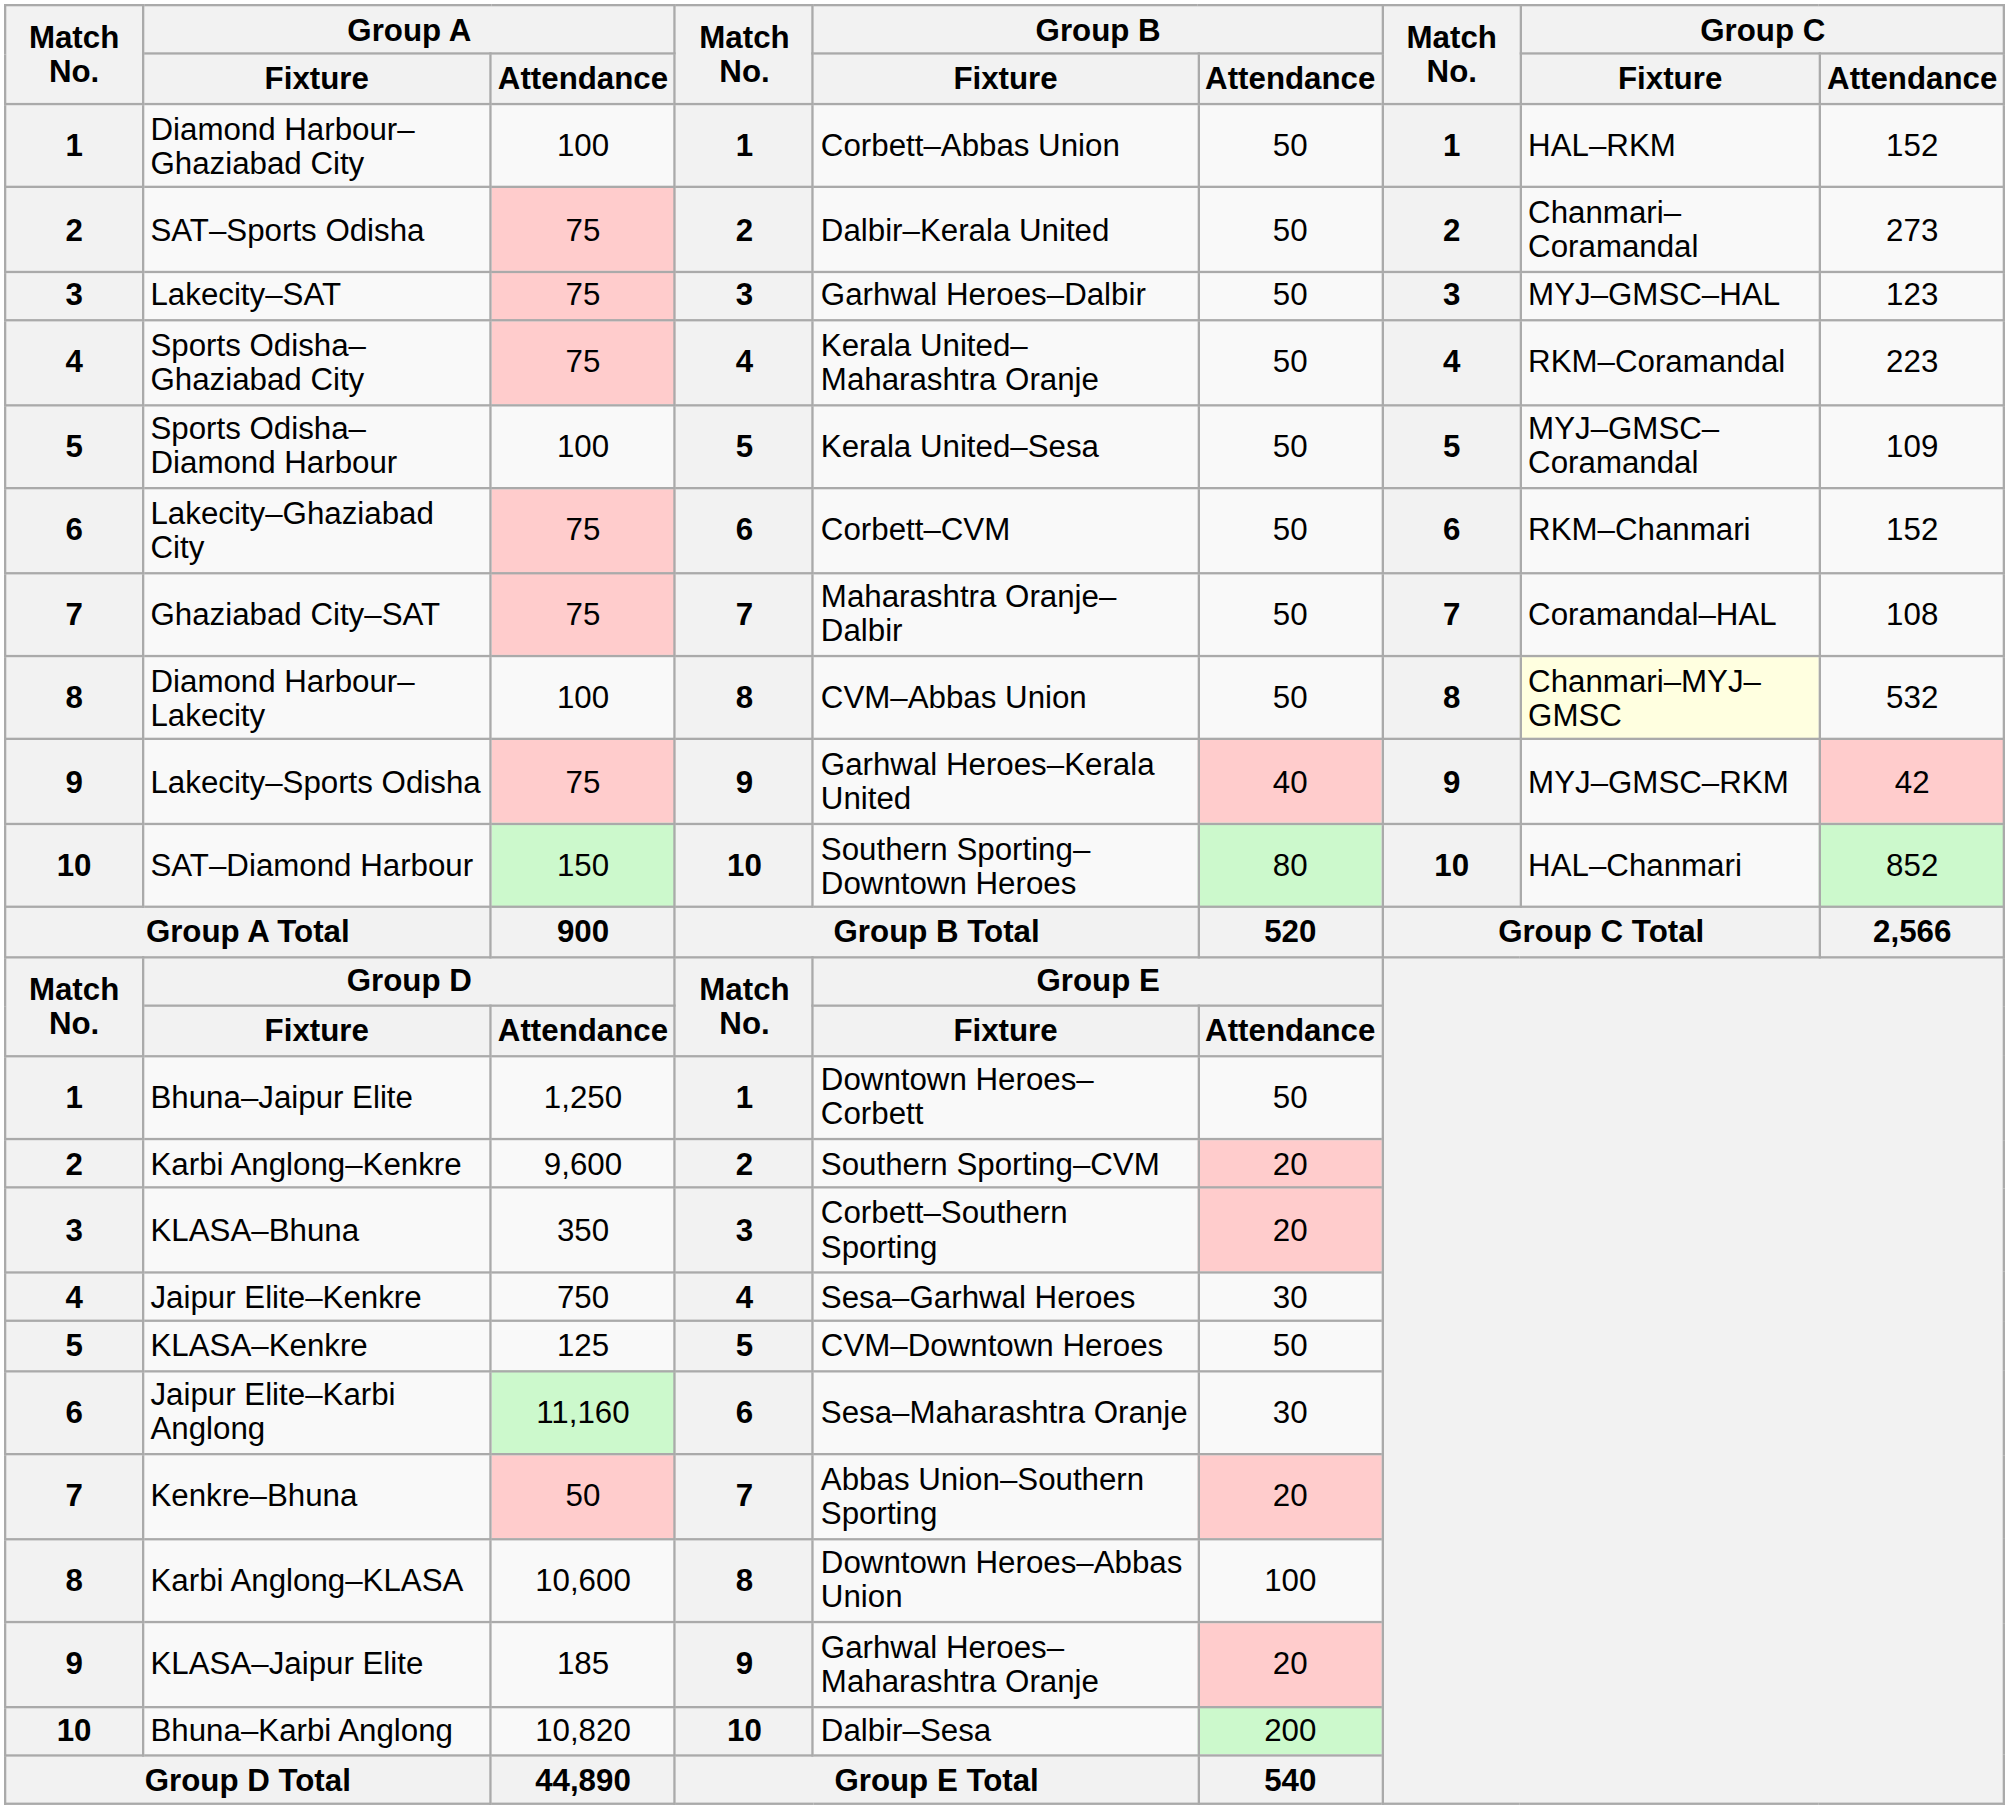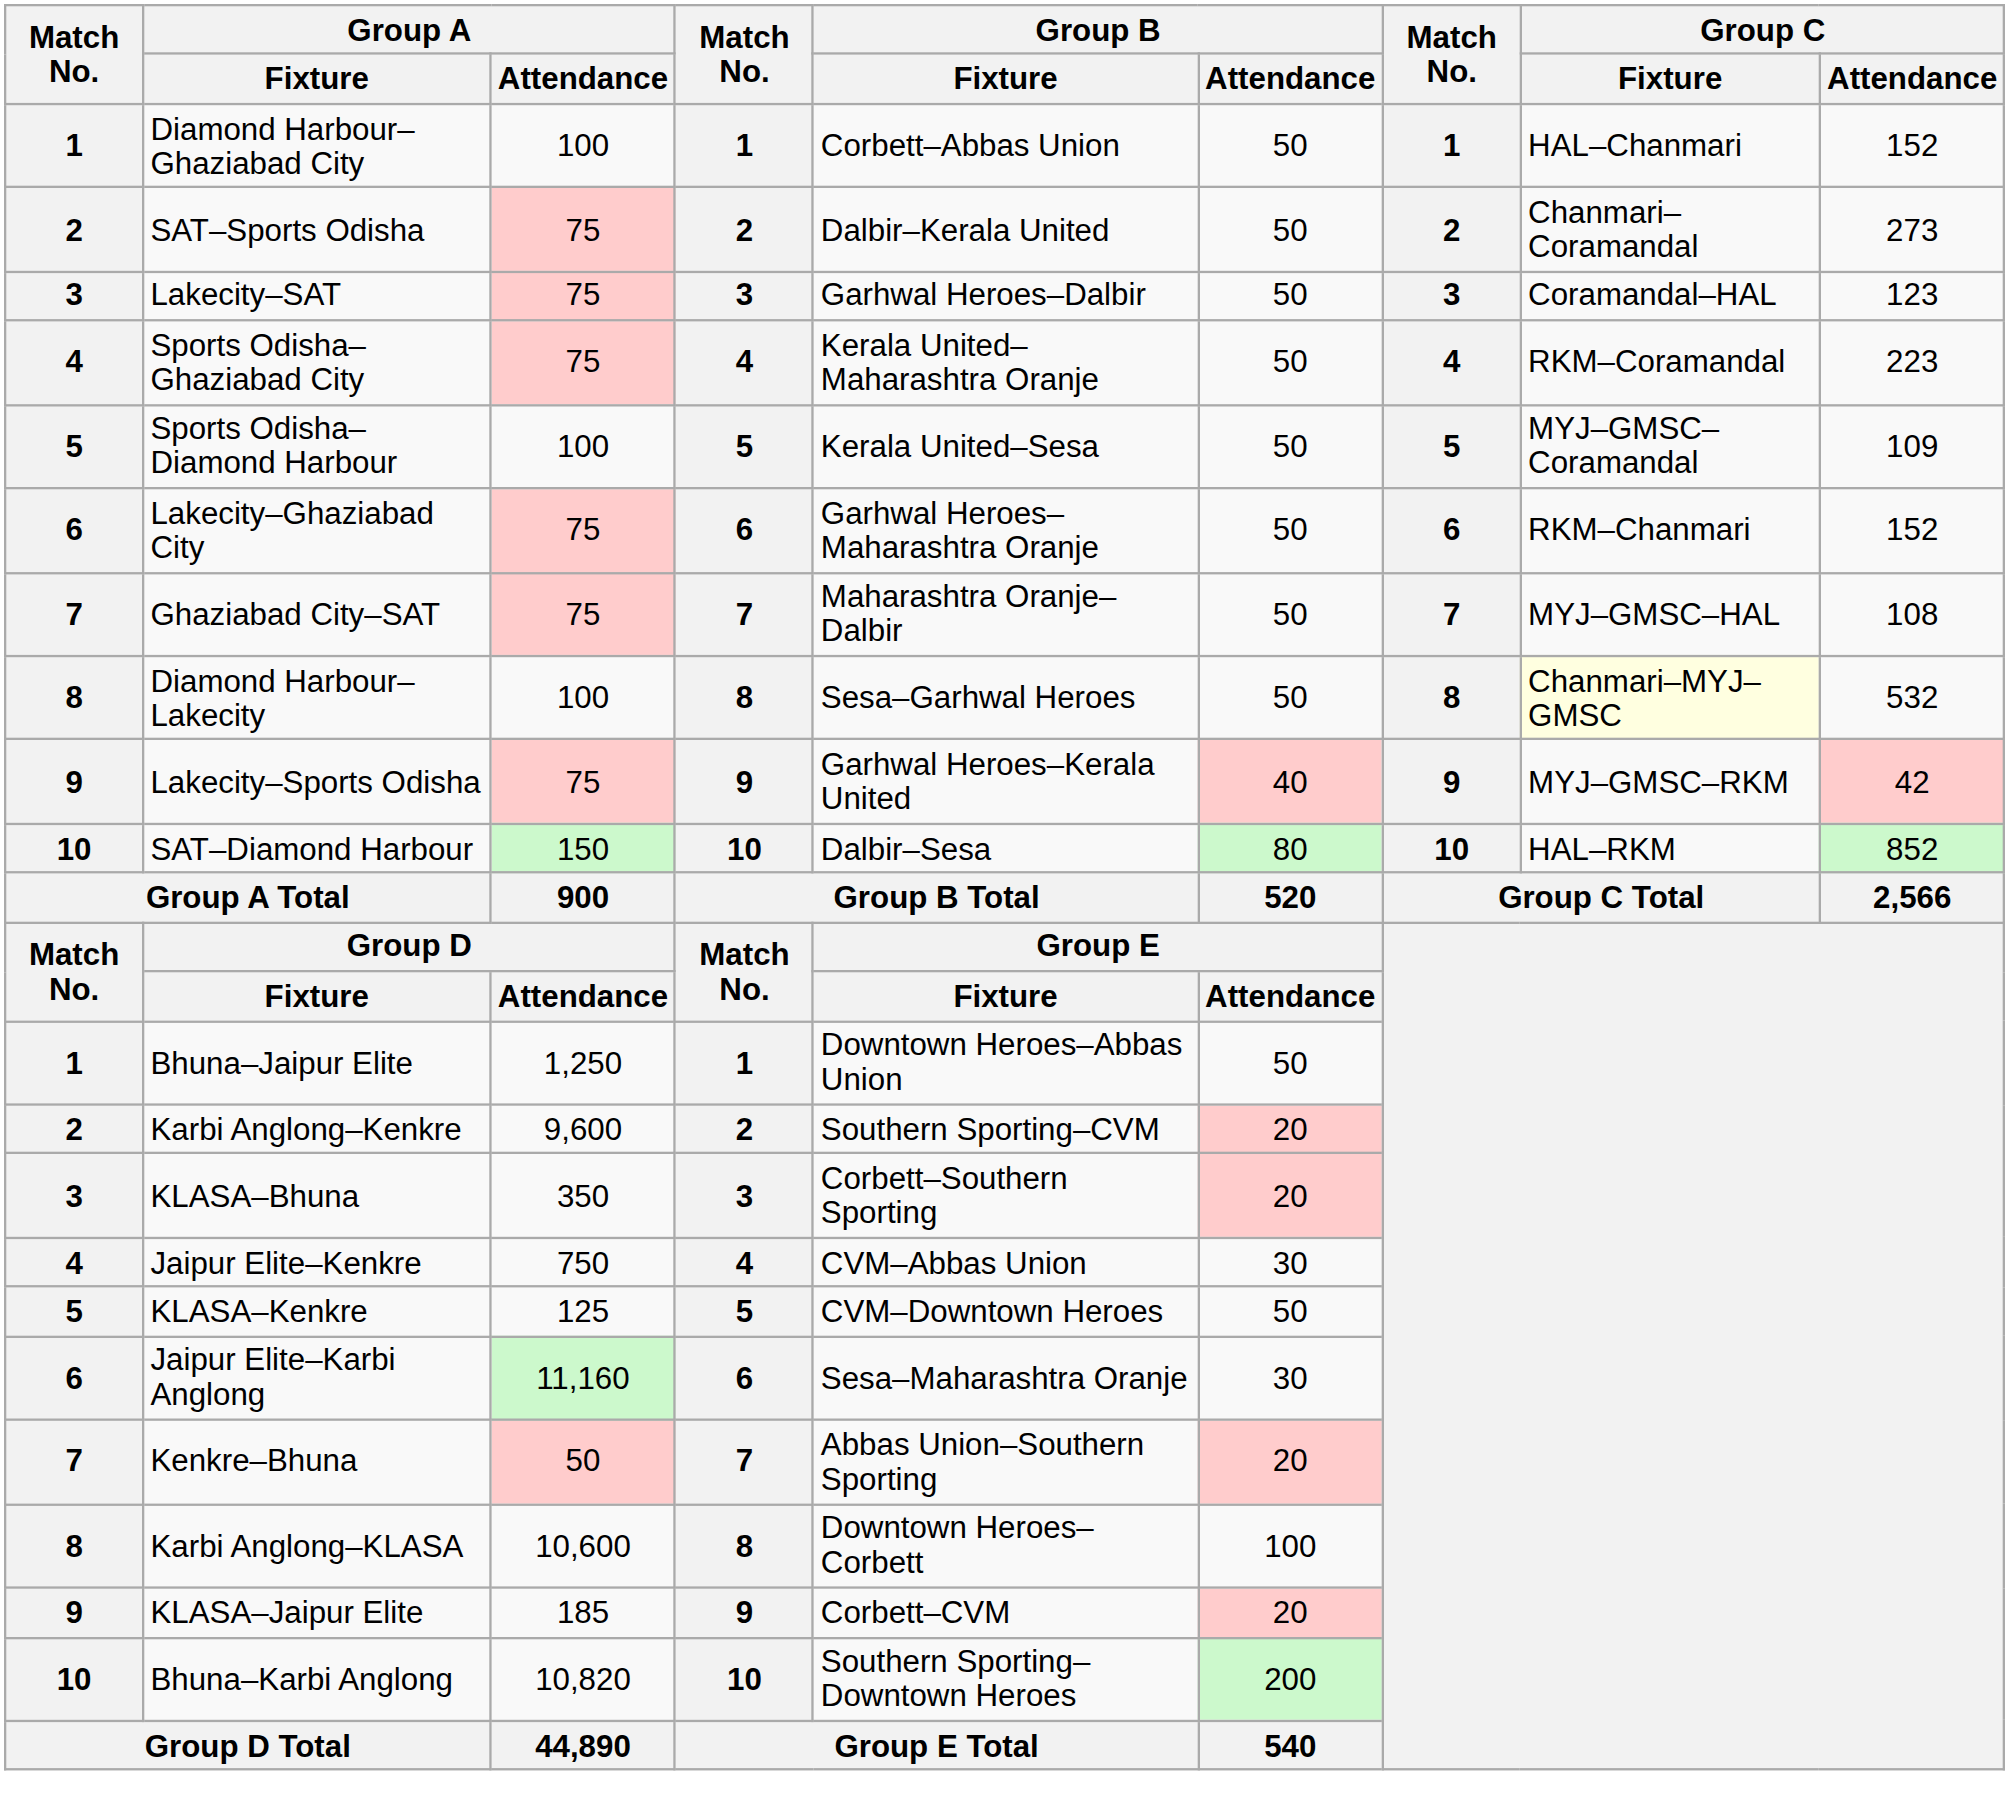 <table class="wikitable" style="text-align: left; font-size:85%">
 <tr>
 <th rowspan="2">Match No.</th>
 <th colspan="2">Group A</th>
 <th rowspan="2">Match No.</th>
 <th colspan="2">Group B</th>
 <th rowspan="2">Match No.</th>
 <th colspan="2">Group C</th>
 </tr>
 <tr>
 <th>Fixture</th>
 <th>Attendance</th>
 <th>Fixture</th>
 <th>Attendance</th>
 <th>Fixture</th>
 <th>Attendance</th>
 </tr>
 <tr>
 <th>1</th>
 <td align="left">Diamond Harbour–Ghaziabad City</td>
 <td align="center">100</td>
 <th>1</th>
 <td>Corbett–Abbas Union</td>
 <td align="center">50</td>
 <th>1</th>
-<td align="left">HAL–RKM</td>
+<td align="left">HAL–Chanmari</td>
 <td align="center">152</td>
 </tr>
 <tr>
 <th>2</th>
 <td align="left">SAT–Sports Odisha</td>
 <td align="center" style="background:#FFCCCC">75</td>
 <th>2</th>
 <td align="left">Dalbir–Kerala United</td>
 <td align="center">50</td>
 <th>2</th>
 <td align="left">Chanmari–Coramandal</td>
 <td align="center">273</td>
 </tr>
 <tr>
 <th>3</th>
 <td align="left">Lakecity–SAT</td>
 <td align="center" style="background:#FFCCCC">75</td>
 <th>3</th>
 <td align="left">Garhwal Heroes–Dalbir</td>
 <td align="center">50</td>
 <th>3</th>
-<td align="left">MYJ–GMSC–HAL</td>
+<td align="left">Coramandal–HAL</td>
 <td align="center">123</td>
 </tr>
 <tr>
 <th>4</th>
 <td align="left">Sports Odisha–Ghaziabad City</td>
 <td align="center" style="background:#FFCCCC">75</td>
 <th>4</th>
 <td align="left">Kerala United–Maharashtra Oranje</td>
 <td align="center">50</td>
 <th>4</th>
 <td align="left">RKM–Coramandal</td>
 <td align="center">223</td>
 </tr>
 <tr>
 <th>5</th>
 <td align="left">Sports Odisha–Diamond Harbour</td>
 <td align="center">100</td>
 <th>5</th>
 <td align="left">Kerala United–Sesa</td>
 <td align="center">50</td>
 <th>5</th>
 <td align="left">MYJ–GMSC–Coramandal</td>
 <td align="center">109</td>
 </tr>
 <tr>
 <th>6</th>
 <td align="left">Lakecity–Ghaziabad City</td>
 <td align="center" style="background:#FFCCCC">75</td>
 <th>6</th>
-<td>Corbett–CVM</td>
+<td align="left">Garhwal Heroes–Maharashtra Oranje</td>
 <td align="center">50</td>
 <th>6</th>
 <td align="left">RKM–Chanmari</td>
 <td align="center">152</td>
 </tr>
 <tr>
 <th>7</th>
 <td align="left">Ghaziabad City–SAT</td>
 <td align="center" style="background:#FFCCCC">75</td>
 <th>7</th>
 <td align="left">Maharashtra Oranje–Dalbir</td>
 <td align="center">50</td>
 <th>7</th>
-<td align="left">Coramandal–HAL</td>
+<td align="left">MYJ–GMSC–HAL</td>
 <td align="center">108</td>
 </tr>
 <tr>
 <th>8</th>
 <td align="left">Diamond Harbour–Lakecity</td>
 <td align="center">100</td>
 <th>8</th>
-<td>CVM–Abbas Union</td>
+<td align="left">Sesa–Garhwal Heroes</td>
 <td align="center">50</td>
 <th>8</th>
 <td align="left" style="background: lightyellow;">Chanmari–MYJ–GMSC</td>
 <td align="center">532</td>
 </tr>
 <tr>
 <th>9</th>
 <td align="left">Lakecity–Sports Odisha</td>
 <td align="center" style="background:#FFCCCC">75</td>
 <th>9</th>
 <td align="left">Garhwal Heroes–Kerala United</td>
 <td align="center" style="background:#FFCCCC">40</td>
 <th>9</th>
 <td align="left">MYJ–GMSC–RKM</td>
 <td align="center" style="background:#FFCCCC">42</td>
 </tr>
 <tr>
 <th>10</th>
 <td align="left">SAT–Diamond Harbour</td>
 <td align="center" style="background:#CCF9CC">150</td>
 <th>10</th>
-<td>Southern Sporting–Downtown Heroes</td>
+<td align="left">Dalbir–Sesa</td>
 <td align="center" style="background:#CCF9CC">80</td>
 <th>10</th>
-<td align="left">HAL–Chanmari</td>
+<td align="left">HAL–RKM</td>
 <td align="center" style="background:#CCF9CC">852</td>
 </tr>
 <tr>
 <th colspan="2">Group A Total</th>
 <th align="center">900</th>
 <th colspan="2">Group B Total</th>
 <th align="center">520</th>
 <th colspan="2">Group C Total</th>
 <th align="center">2,566</th>
 </tr>
 <tr>
 <th rowspan="2">Match No.</th>
 <th colspan="2">Group D</th>
 <th rowspan="2">Match No.</th>
 <th colspan="2">Group E</th>
 <th colspan="3" rowspan="13"></th>
 </tr>
 <tr>
 <th>Fixture</th>
 <th>Attendance</th>
 <th>Fixture</th>
 <th>Attendance</th>
 </tr>
 <tr>
 <th>1</th>
 <td>Bhuna–Jaipur Elite</td>
 <td align="center">1,250</td>
 <th>1</th>
-<td>Downtown Heroes–Corbett</td>
+<td>Downtown Heroes–Abbas Union</td>
 <td align="center">50</td>
 </tr>
 <tr>
 <th>2</th>
 <td>Karbi Anglong–Kenkre</td>
 <td align="center">9,600</td>
 <th>2</th>
 <td>Southern Sporting–CVM</td>
 <td align="center"  style="background:#FFCCCC">20</td>
 </tr>
 <tr>
 <th>3</th>
 <td>KLASA–Bhuna</td>
 <td align="center">350</td>
 <th>3</th>
 <td>Corbett–Southern Sporting</td>
 <td align="center"  style="background:#FFCCCC">20</td>
 </tr>
 <tr>
 <th>4</th>
 <td>Jaipur Elite–Kenkre</td>
 <td align="center">750</td>
 <th>4</th>
-<td align="left">Sesa–Garhwal Heroes</td>
+<td>CVM–Abbas Union</td>
 <td align="center">30</td>
 </tr>
 <tr>
 <th>5</th>
 <td>KLASA–Kenkre</td>
 <td align="center">125</td>
 <th>5</th>
 <td>CVM–Downtown Heroes</td>
 <td align="center">50</td>
 </tr>
 <tr>
 <th>6</th>
 <td>Jaipur Elite–Karbi Anglong</td>
 <td align="center" style="background:#CCF9CC">11,160</td>
 <th>6</th>
 <td align="left">Sesa–Maharashtra Oranje</td>
 <td align="center">30</td>
 </tr>
 <tr>
 <th>7</th>
 <td>Kenkre–Bhuna</td>
 <td align="center" style="background:#FFCCCC">50</td>
 <th>7</th>
 <td>Abbas Union–Southern Sporting</td>
 <td align="center"  style="background:#FFCCCC">20</td>
 </tr>
 <tr>
 <th>8</th>
 <td>Karbi Anglong–KLASA</td>
 <td align="center">10,600</td>
 <th>8</th>
-<td>Downtown Heroes–Abbas Union</td>
+<td>Downtown Heroes–Corbett</td>
 <td align="center">100</td>
 </tr>
 <tr>
 <th>9</th>
 <td>KLASA–Jaipur Elite</td>
 <td align="center">185</td>
 <th>9</th>
-<td align="left">Garhwal Heroes–Maharashtra Oranje</td>
+<td>Corbett–CVM</td>
 <td align="center" style="background:#FFCCCC">20</td>
 </tr>
 <tr>
 <th>10</th>
 <td>Bhuna–Karbi Anglong</td>
 <td align="center">10,820</td>
 <th>10</th>
-<td align="left">Dalbir–Sesa</td>
+<td>Southern Sporting–Downtown Heroes</td>
 <td align="center" style="background:#CCF9CC">200</td>
 </tr>
 <tr>
 <th colspan="2">Group D Total</th>
 <th>44,890</th>
 <th colspan="2">Group E Total</th>
 <th>540</th>
 </tr>
 </table>
